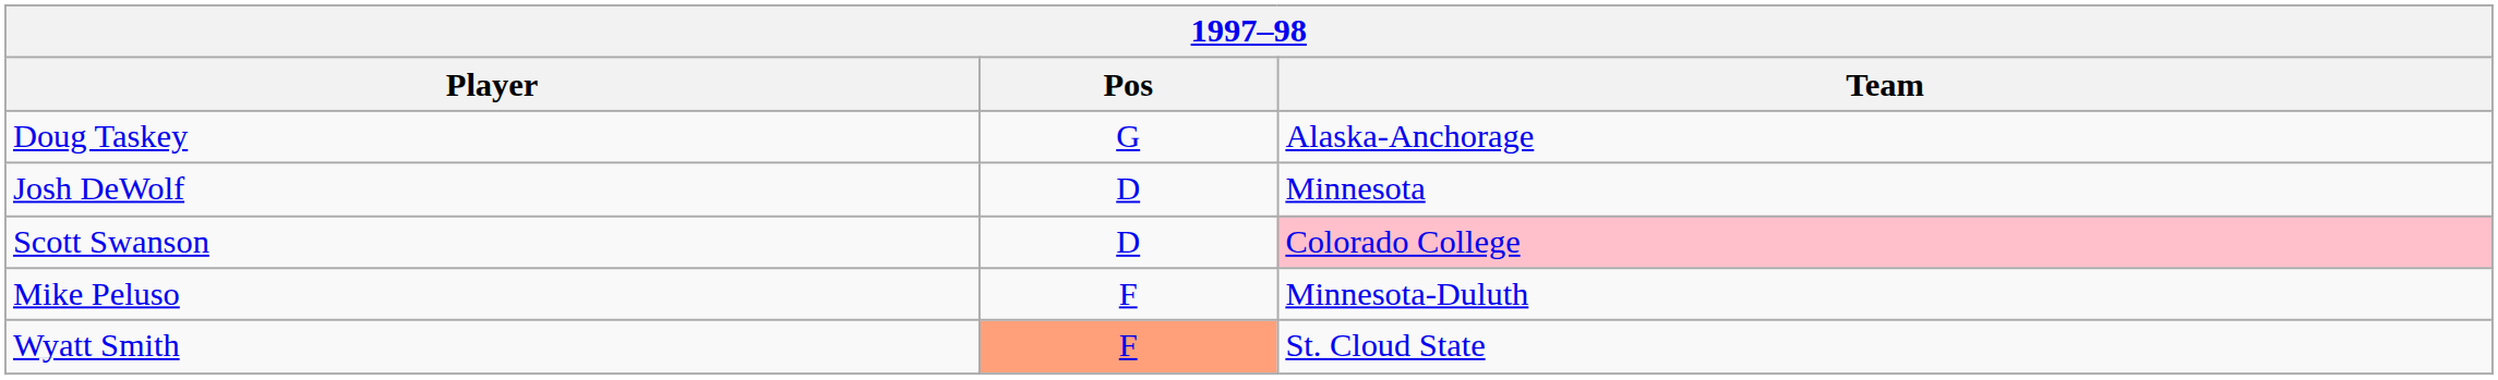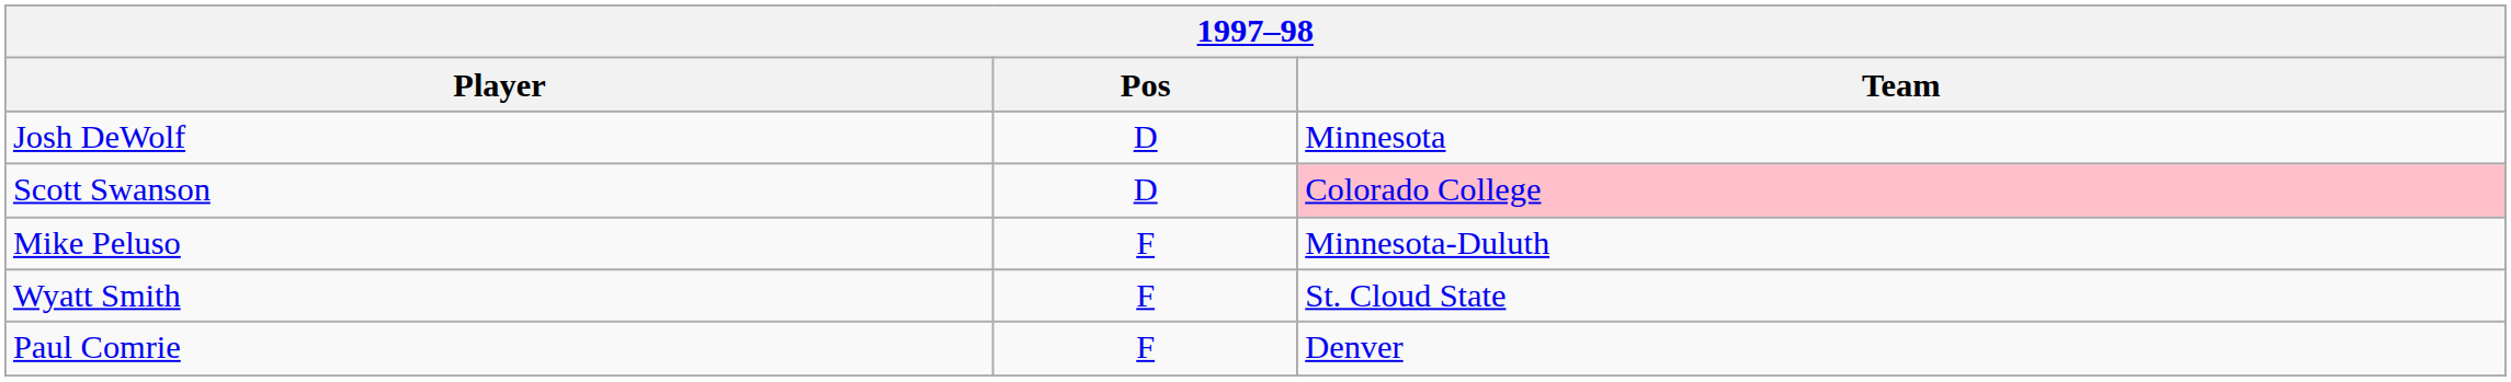 <table class="wikitable" width=95%>
 <tr>
 <th colspan=3><a href='#'>1997–98</a></th>
 </tr>
 <tr>
 <th>Player</th>
 <th>Pos</th>
 <th>Team</th>
-</tr>
-<tr>
-<td><a href='#'>Doug Taskey</a></td>
-<td align=center><a href='#'>G</a></td>
-<td><a href='#'>Alaska-Anchorage</a></td>
 </tr>
 <tr>
 <td><a href='#'>Josh DeWolf</a></td>
 <td align=center><a href='#'>D</a></td>
 <td><a href='#'>Minnesota</a></td>
 </tr>
 <tr>
 <td><a href='#'>Scott Swanson</a></td>
 <td align=center><a href='#'>D</a></td>
 <td style="background: pink;"><a href='#'>Colorado College</a></td>
 </tr>
 <tr>
 <td><a href='#'>Mike Peluso</a></td>
 <td align=center><a href='#'>F</a></td>
 <td><a href='#'>Minnesota-Duluth</a></td>
 </tr>
 <tr>
 <td><a href='#'>Wyatt Smith</a></td>
-<td align=center style="background: lightsalmon;"><a href='#'>F</a></td>
+<td align=center><a href='#'>F</a></td>
 <td><a href='#'>St. Cloud State</a></td>
 </tr>
+<tr>
+<td><a href='#'>Paul Comrie</a></td>
+<td align=center><a href='#'>F</a></td>
+<td><a href='#'>Denver</a></td>
+</tr>
 </table>
